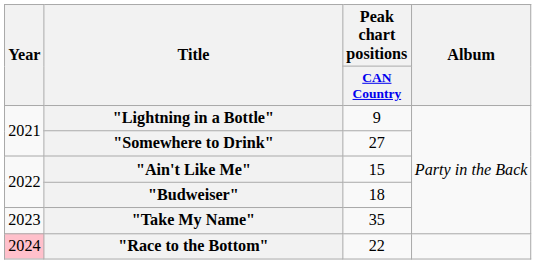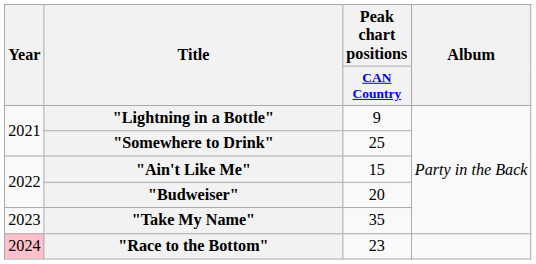 <table class="wikitable plainrowheaders" style="text-align:center;">
 <tr>
 <th scope="col" rowspan="2">Year</th>
 <th scope="col" rowspan="2" style="width:18em;">Title</th>
 <th scope="col" colspan="1">Peak chart positions</th>
 <th scope="col" rowspan="2">Album</th>
 </tr>
 <tr style="font-size:smaller;">
 <th scope="col" style="width:4em;"><a href='#'>CAN Country</a><br></th>
 </tr>
 <tr>
 <td rowspan="2">2021</td>
 <th scope="row">"Lightning in a Bottle"</th>
 <td>9</td>
 <td align="left" rowspan="5"><em>Party in the Back</em></td>
 </tr>
 <tr>
 <th scope="row">"Somewhere to Drink" <br> </th>
-<td>27</td>
+<td>25</td>
 </tr>
 <tr>
 <td rowspan="2">2022</td>
 <th scope="row">"Ain't Like Me"</th>
 <td>15</td>
 </tr>
 <tr>
 <th scope="row">"Budweiser"</th>
-<td>18</td>
+<td>20</td>
 </tr>
 <tr>
 <td>2023</td>
 <th scope="row">"Take My Name"</th>
 <td>35</td>
 </tr>
 <tr>
 <td style="background: pink;">2024</td>
 <th scope="row">"Race to the Bottom"</th>
-<td>22</td>
+<td>23</td>
 <td><br></td>
 </tr>
 </table>
